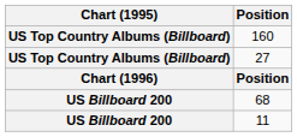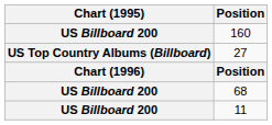 <table class="wikitable plainrowheaders" style="text-align:center">
 <tr>
 <th scope="col">Chart (1995)</th>
 <th scope="col">Position</th>
 </tr>
 <tr>
-<th scope="row">US Top Country Albums (<em>Billboard</em>)</th>
+<th scope="row">US <em>Billboard</em> 200</th>
 <td>160</td>
 </tr>
 <tr>
 <th scope="row">US Top Country Albums (<em>Billboard</em>)</th>
 <td>27</td>
 </tr>
 <tr>
 <th scope="col">Chart (1996)</th>
 <th scope="col">Position</th>
 </tr>
 <tr>
 <th scope="row">US <em>Billboard</em> 200</th>
 <td>68</td>
 </tr>
 <tr>
 <th scope="row">US <em>Billboard</em> 200</th>
 <td>11</td>
 </tr>
 </table>
